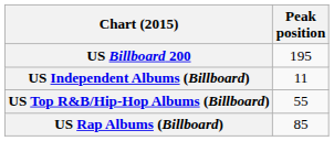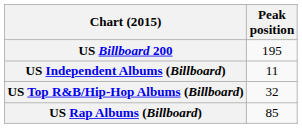 <table class="wikitable sortable plainrowheaders" style="text-align:center">
 <tr>
 <th scope="col">Chart (2015)</th>
 <th scope="col">Peak<br> position</th>
 </tr>
 <tr>
 <th scope="row">US <a href='#'><em>Billboard</em> 200</a></th>
 <td>195</td>
 </tr>
 <tr>
 <th scope="row">US <a href='#'>Independent Albums</a> (<em>Billboard</em>)</th>
 <td>11</td>
 </tr>
 <tr>
 <th scope="row">US <a href='#'>Top R&B/Hip-Hop Albums</a> (<em>Billboard</em>)</th>
-<td>55</td>
+<td>32</td>
 </tr>
 <tr>
 <th scope="row">US <a href='#'>Rap Albums</a> (<em>Billboard</em>)</th>
 <td>85</td>
 </tr>
 </table>
